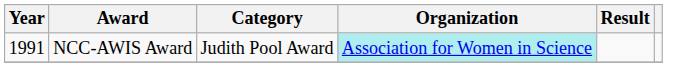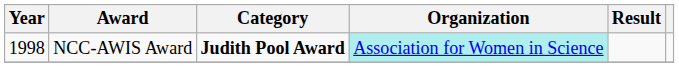 <table class="wikitable sortable plainrowheaders">
 <tr>
 <th scope="col">Year</th>
 <th scope="col">Award</th>
 <th scope="col">Category</th>
 <th scope="col">Organization</th>
 <th scope="col">Result</th>
 <th scope="col" class="unsortable"></th>
 </tr>
 <tr>
-<td>1991</td>
+<td>1998</td>
 <td>NCC-AWIS Award</td>
-<td>Judith Pool Award</td>
+<td><strong>Judith Pool Award</strong></td>
 <td style="background: paleturquoise;"><a href='#'>Association for Women in Science</a></td>
 <td></td>
 <td></td>
 </tr>
 <tr>
 </tr>
 </table>
